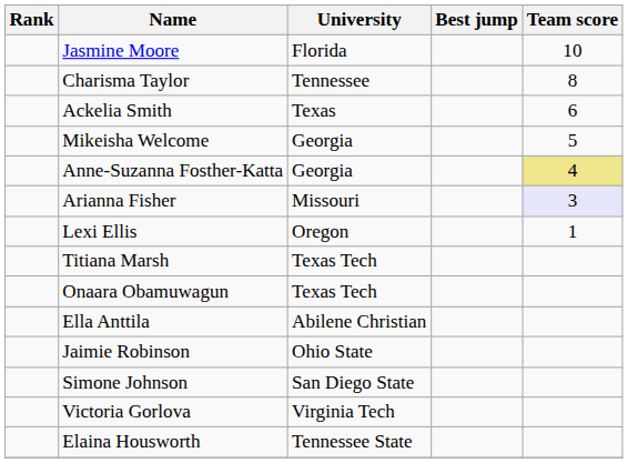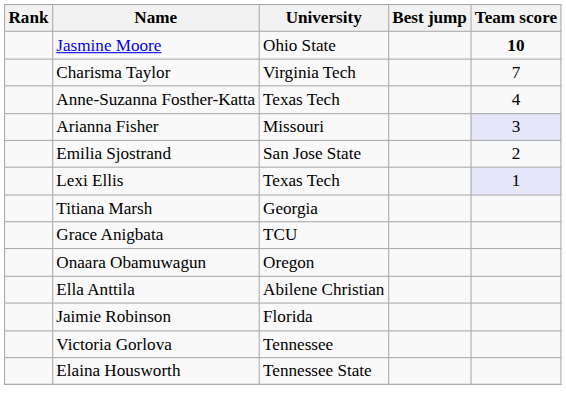 <table class="wikitable sortable" style="text-align:center">
 <tr>
 <th>Rank</th>
 <th>Name</th>
 <th>University</th>
 <th>Best jump</th>
 <th>Team score</th>
 </tr>
 <tr>
 <td></td>
 <td align=left><a href='#'>Jasmine Moore</a></td>
-<td align=left>Florida</td>
+<td align=left>Ohio State</td>
 <td><strong></strong></td>
-<td>10</td>
+<td><strong>10</strong></td>
 </tr>
 <tr>
 <td></td>
 <td align=left>Charisma Taylor</td>
-<td align=left>Tennessee</td>
+<td align=left>Virginia Tech</td>
 <td><strong></strong></td>
-<td>8</td>
-</tr>
-<tr>
-<td></td>
-<td align=left>Ackelia Smith</td>
-<td align=left>Texas</td>
-<td><strong></strong></td>
-<td>6</td>
-</tr>
-<tr>
-<td></td>
-<td align=left>Mikeisha Welcome</td>
-<td align=left>Georgia</td>
-<td><strong></strong></td>
-<td>5</td>
+<td>7</td>
 </tr>
 <tr>
 <td></td>
 <td align=left>Anne-Suzanna Fosther-Katta</td>
-<td align=left>Georgia</td>
+<td align=left>Texas Tech</td>
 <td><strong></strong></td>
-<td style="background: khaki;">4</td>
+<td>4</td>
 </tr>
 <tr>
 <td></td>
 <td align=left>Arianna Fisher</td>
 <td align=left>Missouri</td>
 <td><strong></strong></td>
 <td style="background: lavender;">3</td>
 </tr>
 <tr>
 <td></td>
+<td align=left>Emilia Sjostrand</td>
+<td align=left>San Jose State</td>
+<td><strong></strong></td>
+<td>2</td>
+</tr>
+<tr>
+<td></td>
 <td align=left>Lexi Ellis</td>
-<td align=left>Oregon</td>
+<td align=left>Texas Tech</td>
 <td><strong></strong></td>
-<td>1</td>
+<td style="background: lavender;">1</td>
 </tr>
 <tr>
 <td></td>
 <td align=left>Titiana Marsh</td>
-<td align=left>Texas Tech</td>
+<td align=left>Georgia</td>
+<td><strong></strong></td>
+<td></td>
+</tr>
+<tr>
+<td></td>
+<td align=left>Grace Anigbata</td>
+<td align=left>TCU</td>
 <td><strong></strong></td>
 <td></td>
 </tr>
 <tr>
 <td></td>
 <td align=left>Onaara Obamuwagun</td>
-<td align=left>Texas Tech</td>
+<td align=left>Oregon</td>
 <td><strong></strong></td>
 <td></td>
 </tr>
 <tr>
 <td></td>
 <td align=left>Ella Anttila</td>
 <td align=left>Abilene Christian</td>
 <td><strong></strong></td>
 <td></td>
 </tr>
 <tr>
 <td></td>
 <td align=left>Jaimie Robinson</td>
-<td align=left>Ohio State</td>
-<td><strong></strong></td>
-<td></td>
-</tr>
-<tr>
-<td></td>
-<td align=left>Simone Johnson</td>
-<td align=left>San Diego State</td>
+<td align=left>Florida</td>
 <td><strong></strong></td>
 <td></td>
 </tr>
 <tr>
 <td></td>
 <td align=left>Victoria Gorlova</td>
-<td align=left>Virginia Tech</td>
+<td align=left>Tennessee</td>
 <td><strong></strong></td>
 <td></td>
 </tr>
 <tr>
 <td></td>
 <td align=left>Elaina Housworth</td>
 <td align=left>Tennessee State</td>
 <td><strong></strong></td>
 <td></td>
 </tr>
 <tr>
 </tr>
 </table>
